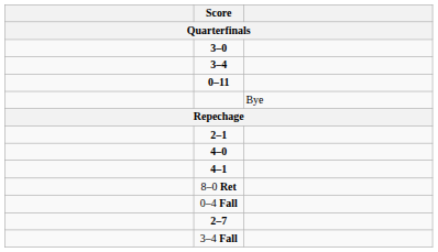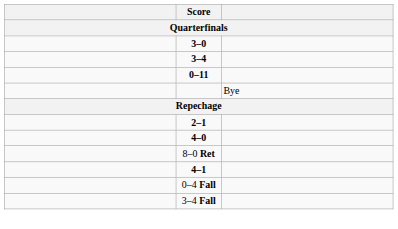 <table class="wikitable" style="text-align: left;">
 <tr>
 <th align="right" width="270"></th>
 <th width="65">Score</th>
 <th align="left" width="270"></th>
 </tr>
 <tr>
 <th colspan="3">Quarterfinals</th>
 </tr>
 <tr>
 <td><strong></strong></td>
 <td align=center><strong>3–0</strong></td>
 <td></td>
 </tr>
 <tr>
 <td></td>
 <td align=center><strong>3–4</strong></td>
 <td><strong></strong></td>
 </tr>
 <tr>
 <td></td>
 <td align=center><strong>0–11</strong></td>
 <td><strong></strong></td>
 </tr>
 <tr>
 <td><strong></strong></td>
 <td></td>
 <td>Bye</td>
 </tr>
 <tr>
 <th colspan="3">Repechage</th>
 </tr>
 <tr>
 <td><strong></strong></td>
 <td align=center><strong>2–1</strong></td>
 <td></td>
 </tr>
 <tr>
 <td><strong></strong></td>
 <td align=center><strong>4–0</strong></td>
 <td></td>
 </tr>
 <tr>
 <td><strong></strong></td>
-<td align=center><strong>4–1</strong></td>
+<td align=center>8–0 <strong>Ret</strong></td>
 <td></td>
 </tr>
 <tr>
 <td><strong></strong></td>
-<td align=center>8–0 <strong>Ret</strong></td>
+<td align=center><strong>4–1</strong></td>
 <td></td>
 </tr>
 <tr>
 <td></td>
 <td align=center>0–4 <strong>Fall</strong></td>
 <td><strong></strong></td>
 </tr>
 <tr>
 <td></td>
-<td align=center><strong>2–7</strong></td>
-<td><strong></strong></td>
-</tr>
-<tr>
-<td></td>
 <td align=center>3–4 <strong>Fall</strong></td>
 <td><strong></strong></td>
 </tr>
 </table>
